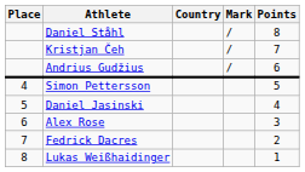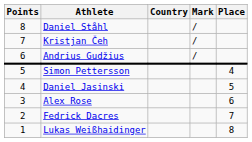 <table class="wikitable">
 <tr>
-<th>Place</th>
+<th>Points</th>
 <th>Athlete</th>
 <th>Country</th>
 <th>Mark</th>
-<th>Points</th>
+<th>Place</th>
 </tr>
 <tr>
-<td align=center></td>
+<td align=center>8</td>
 <td><a href='#'>Daniel Ståhl</a></td>
 <td></td>
 <td> /<br><em></em></td>
-<td align=center>8</td>
+<td align=center></td>
 </tr>
 <tr>
-<td align=center></td>
+<td align=center>7</td>
 <td><a href='#'>Kristjan Čeh</a></td>
 <td></td>
 <td> /<br><em></em></td>
-<td align=center>7</td>
+<td align=center></td>
 </tr>
 <tr>
-<td align=center></td>
+<td align=center>6</td>
 <td><a href='#'>Andrius Gudžius</a></td>
 <td></td>
 <td> /<br><em></em></td>
-<td align=center>6</td>
+<td align=center></td>
 </tr>
 <tr style="border-top:3px solid black;">
+<td align=center>5</td>
+<td><a href='#'>Simon Pettersson</a></td>
+<td></td>
+<td></td>
 <td align=center>4</td>
-<td><a href='#'>Simon Pettersson</a></td>
+</tr>
+<tr>
+<td align=center>4</td>
+<td><a href='#'>Daniel Jasinski</a></td>
 <td></td>
 <td></td>
 <td align=center>5</td>
 </tr>
 <tr>
-<td align=center>5</td>
-<td><a href='#'>Daniel Jasinski</a></td>
-<td></td>
-<td></td>
-<td align=center>4</td>
-</tr>
-<tr>
-<td align=center>6</td>
+<td align=center>3</td>
 <td><a href='#'>Alex Rose</a></td>
 <td></td>
 <td></td>
-<td align=center>3</td>
+<td align=center>6</td>
 </tr>
 <tr>
-<td align=center>7</td>
+<td align=center>2</td>
 <td><a href='#'>Fedrick Dacres</a></td>
 <td></td>
 <td></td>
-<td align=center>2</td>
+<td align=center>7</td>
 </tr>
 <tr>
-<td align=center>8</td>
+<td align=center>1</td>
 <td><a href='#'>Lukas Weißhaidinger</a></td>
 <td></td>
 <td></td>
-<td align=center>1</td>
+<td align=center>8</td>
 </tr>
 </table>
